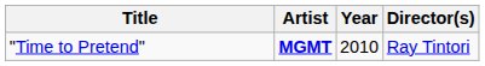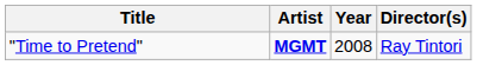 <table class="wikitable">
 <tr>
 <th scope="col" style="width:15em;">Title</th>
 <th>Artist</th>
 <th>Year</th>
 <th>Director(s)</th>
 </tr>
 <tr>
 <td>"<a href='#'>Time to Pretend</a>"</td>
 <td><strong><a href='#'>MGMT</a></strong></td>
-<td>2010</td>
+<td>2008</td>
 <td><a href='#'>Ray Tintori</a></td>
 </tr>
 </table>
